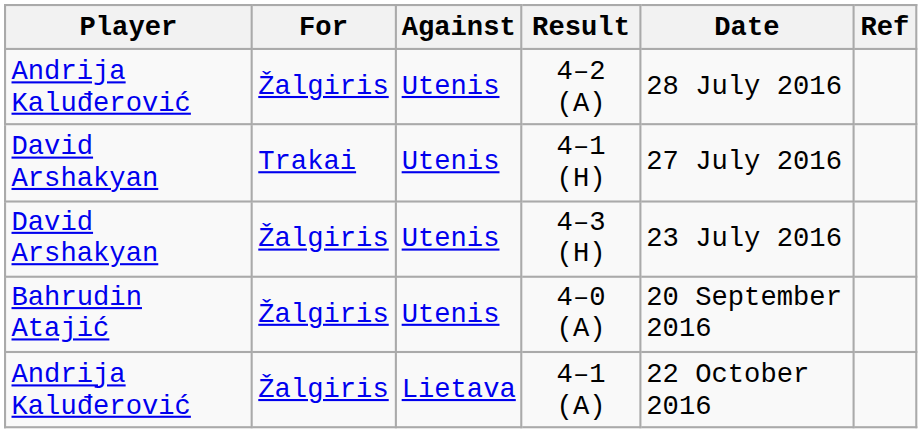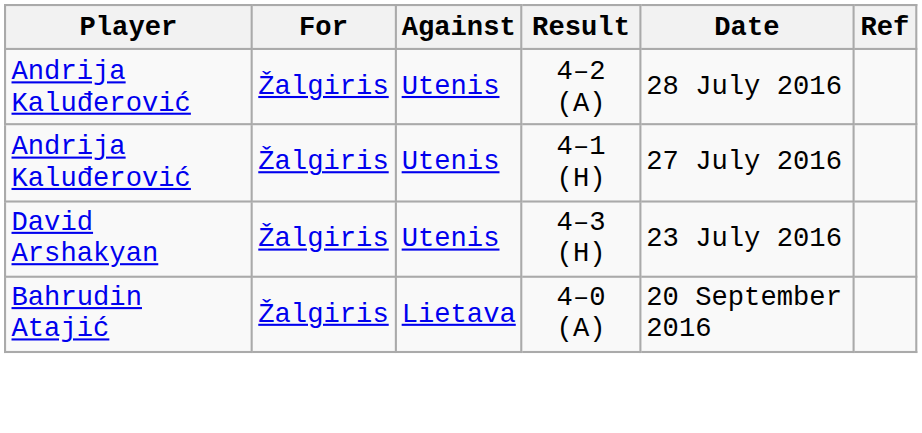 <table class="wikitable sortable" style="width:70%;">
 <tr>
 <th>Player</th>
 <th>For</th>
 <th>Against</th>
 <th style="text-align:center">Result</th>
 <th>Date</th>
 <th>Ref</th>
 </tr>
 <tr>
 <td> <a href='#'>Andrija Kaluđerović</a></td>
 <td><a href='#'>Žalgiris</a></td>
 <td><a href='#'>Utenis</a></td>
 <td style="text-align:center;">4–2 (A)</td>
 <td>28 July 2016</td>
 <td style="text-align:center;"></td>
 </tr>
 <tr>
-<td> <a href='#'>David Arshakyan</a></td>
-<td><a href='#'>Trakai</a></td>
+<td> <a href='#'>Andrija Kaluđerović</a></td>
+<td><a href='#'>Žalgiris</a></td>
 <td><a href='#'>Utenis</a></td>
 <td style="text-align:center;">4–1 (H)</td>
 <td>27 July 2016</td>
 <td style="text-align:center;"></td>
 </tr>
 <tr>
 <td> <a href='#'>David Arshakyan</a></td>
 <td><a href='#'>Žalgiris</a></td>
 <td><a href='#'>Utenis</a></td>
 <td style="text-align:center;">4–3 (H)</td>
 <td>23 July 2016</td>
 <td style="text-align:center;"></td>
 </tr>
 <tr>
 <td> <a href='#'>Bahrudin Atajić</a></td>
 <td><a href='#'>Žalgiris</a></td>
-<td><a href='#'>Utenis</a></td>
+<td><a href='#'>Lietava</a></td>
 <td style="text-align:center;">4–0 (A)</td>
 <td>20 September 2016</td>
 <td style="text-align:center;"></td>
 </tr>
-<tr>
-<td> <a href='#'>Andrija Kaluđerović</a></td>
-<td><a href='#'>Žalgiris</a></td>
-<td><a href='#'>Lietava</a></td>
-<td style="text-align:center;">4–1 (A)</td>
-<td>22 October 2016</td>
-<td style="text-align:center;"></td>
-</tr>
 </table>
